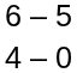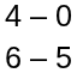 <table style="text-align:center">
 <tr>
 <th width=200></th>
 <th width=100></th>
 <th width=200></th>
 </tr>
 <tr>
 <td align=right><strong></strong></td>
-<td>6 – 5</td>
+<td>4 – 0</td>
 <td align=left></td>
 </tr>
 <tr>
 <td align=right><strong></strong></td>
-<td>4 – 0</td>
+<td>6 – 5</td>
 <td align=left></td>
 </tr>
 </table>
